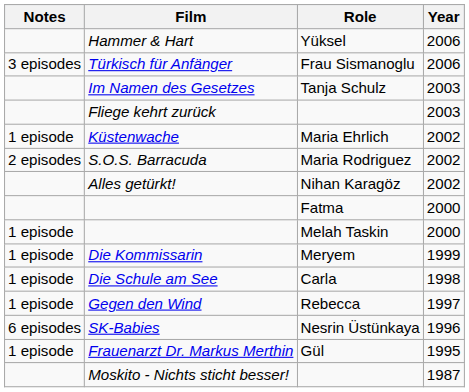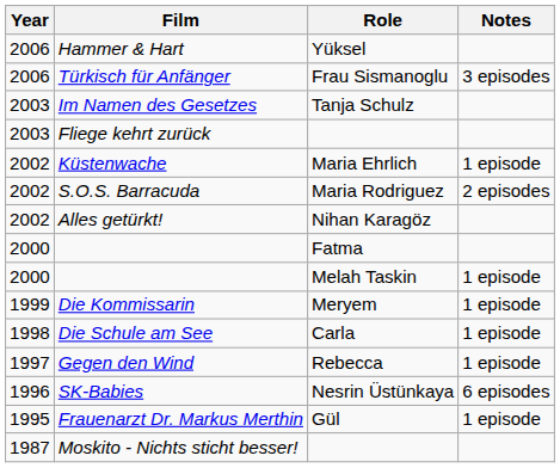 <table class="wikitable" style="font-size: 90%;">
 <tr style="background:#B0C4DE;">
-<th>Notes</th>
+<th>Year</th>
 <th>Film</th>
 <th>Role</th>
-<th>Year</th>
+<th>Notes</th>
 </tr>
 <tr>
-<td></td>
+<td>2006</td>
 <td><em>Hammer & Hart</em></td>
 <td>Yüksel</td>
-<td>2006</td>
+<td></td>
 </tr>
 <tr>
-<td>3 episodes</td>
+<td>2006</td>
 <td><em><a href='#'>Türkisch für Anfänger</a></em></td>
 <td>Frau Sismanoglu</td>
-<td>2006</td>
+<td>3 episodes</td>
 </tr>
 <tr>
-<td></td>
+<td>2003</td>
 <td><em><a href='#'>Im Namen des Gesetzes</a></em></td>
 <td>Tanja Schulz</td>
-<td>2003</td>
+<td></td>
 </tr>
 <tr>
-<td></td>
+<td>2003</td>
 <td><em>Fliege kehrt zurück</em></td>
 <td></td>
-<td>2003</td>
+<td></td>
 </tr>
 <tr>
-<td>1 episode</td>
+<td>2002</td>
 <td><em><a href='#'>Küstenwache</a></em></td>
 <td>Maria Ehrlich</td>
-<td>2002</td>
+<td>1 episode</td>
 </tr>
 <tr>
-<td>2 episodes</td>
+<td>2002</td>
 <td><em>S.O.S. Barracuda</em></td>
 <td>Maria Rodriguez</td>
-<td>2002</td>
+<td>2 episodes</td>
 </tr>
 <tr>
-<td></td>
+<td>2002</td>
 <td><em>Alles getürkt!</em></td>
 <td>Nihan Karagöz</td>
-<td>2002</td>
+<td></td>
 </tr>
 <tr>
-<td></td>
+<td>2000</td>
 <td><em></em></td>
 <td>Fatma</td>
-<td>2000</td>
+<td></td>
 </tr>
 <tr>
-<td>1 episode</td>
+<td>2000</td>
 <td><em></em></td>
 <td>Melah Taskin</td>
-<td>2000</td>
+<td>1 episode</td>
 </tr>
 <tr>
-<td>1 episode</td>
+<td>1999</td>
 <td><em><a href='#'>Die Kommissarin</a></em></td>
 <td>Meryem</td>
-<td>1999</td>
+<td>1 episode</td>
 </tr>
 <tr>
-<td>1 episode</td>
+<td>1998</td>
 <td><em><a href='#'>Die Schule am See</a></em></td>
 <td>Carla</td>
-<td>1998</td>
+<td>1 episode</td>
 </tr>
 <tr>
-<td>1 episode</td>
+<td>1997</td>
 <td><em><a href='#'>Gegen den Wind</a></em></td>
 <td>Rebecca</td>
-<td>1997</td>
+<td>1 episode</td>
 </tr>
 <tr>
-<td>6 episodes</td>
+<td>1996</td>
 <td><em><a href='#'>SK-Babies</a></em></td>
 <td>Nesrin Üstünkaya</td>
-<td>1996</td>
+<td>6 episodes</td>
 </tr>
 <tr>
-<td>1 episode</td>
+<td>1995</td>
 <td><em><a href='#'>Frauenarzt Dr. Markus Merthin</a></em></td>
 <td>Gül</td>
-<td>1995</td>
+<td>1 episode</td>
 </tr>
 <tr>
-<td></td>
+<td>1987</td>
 <td><em>Moskito - Nichts sticht besser!</em></td>
 <td></td>
-<td>1987</td>
+<td></td>
 </tr>
 </table>
